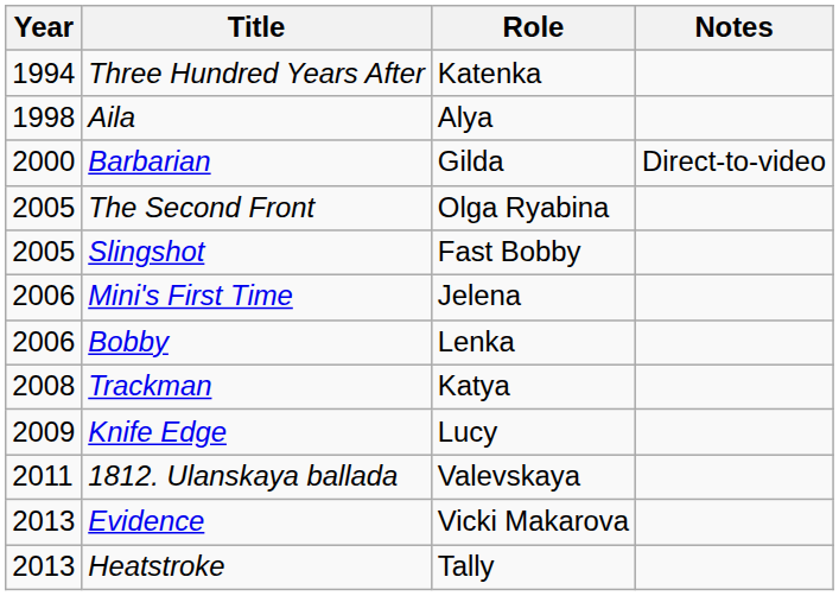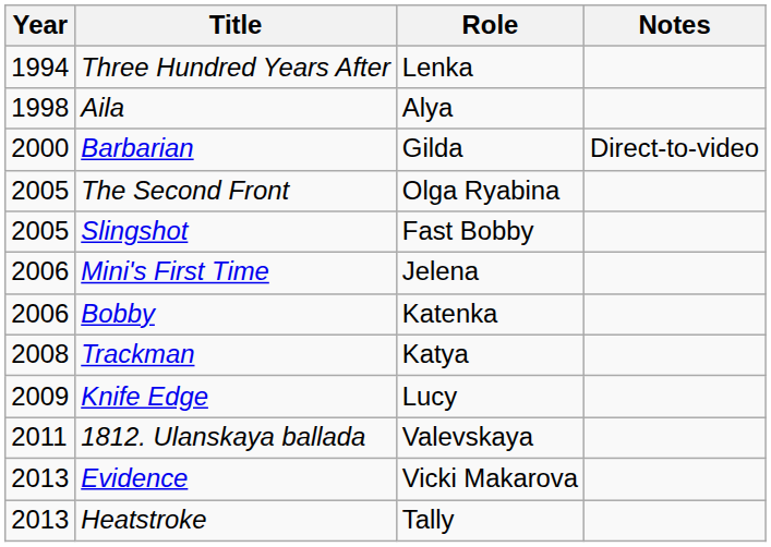 <table class="wikitable sortable">
 <tr>
 <th>Year</th>
 <th>Title</th>
 <th>Role</th>
 <th>Notes</th>
 </tr>
 <tr>
 <td>1994</td>
 <td><em>Three Hundred Years After</em></td>
-<td>Katenka</td>
+<td>Lenka</td>
 <td></td>
 </tr>
 <tr>
 <td>1998</td>
 <td><em>Aila</em></td>
 <td>Alya</td>
 <td></td>
 </tr>
 <tr>
 <td>2000</td>
 <td><a href='#'><em>Barbarian</em></a></td>
 <td>Gilda</td>
 <td>Direct-to-video</td>
 </tr>
 <tr>
 <td>2005</td>
 <td><em>The Second Front</em></td>
 <td>Olga Ryabina</td>
 <td></td>
 </tr>
 <tr>
 <td>2005</td>
 <td><a href='#'><em>Slingshot</em></a></td>
 <td>Fast Bobby</td>
 <td></td>
 </tr>
 <tr>
 <td>2006</td>
 <td><em><a href='#'>Mini's First Time</a></em></td>
 <td>Jelena</td>
 <td></td>
 </tr>
 <tr>
 <td>2006</td>
 <td><a href='#'><em>Bobby</em></a></td>
-<td>Lenka</td>
+<td>Katenka</td>
 <td></td>
 </tr>
 <tr>
 <td>2008</td>
 <td><a href='#'><em>Trackman</em></a></td>
 <td>Katya</td>
 <td></td>
 </tr>
 <tr>
 <td>2009</td>
 <td><a href='#'><em>Knife Edge</em></a></td>
 <td>Lucy</td>
 <td></td>
 </tr>
 <tr>
 <td>2011</td>
 <td><em>1812. Ulanskaya ballada</em></td>
 <td>Valevskaya</td>
 <td></td>
 </tr>
 <tr>
 <td>2013</td>
 <td><a href='#'><em>Evidence</em></a></td>
 <td>Vicki Makarova</td>
 <td></td>
 </tr>
 <tr>
 <td>2013</td>
 <td><em>Heatstroke</em></td>
 <td>Tally</td>
 <td></td>
 </tr>
 </table>
